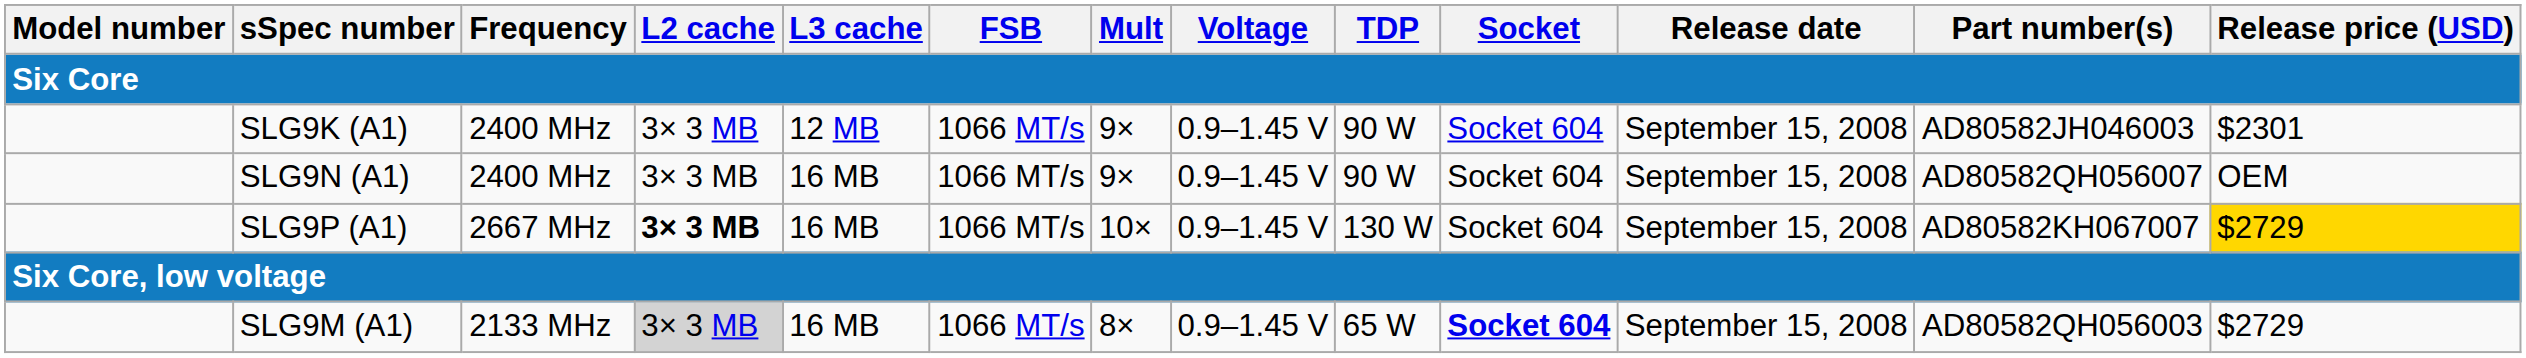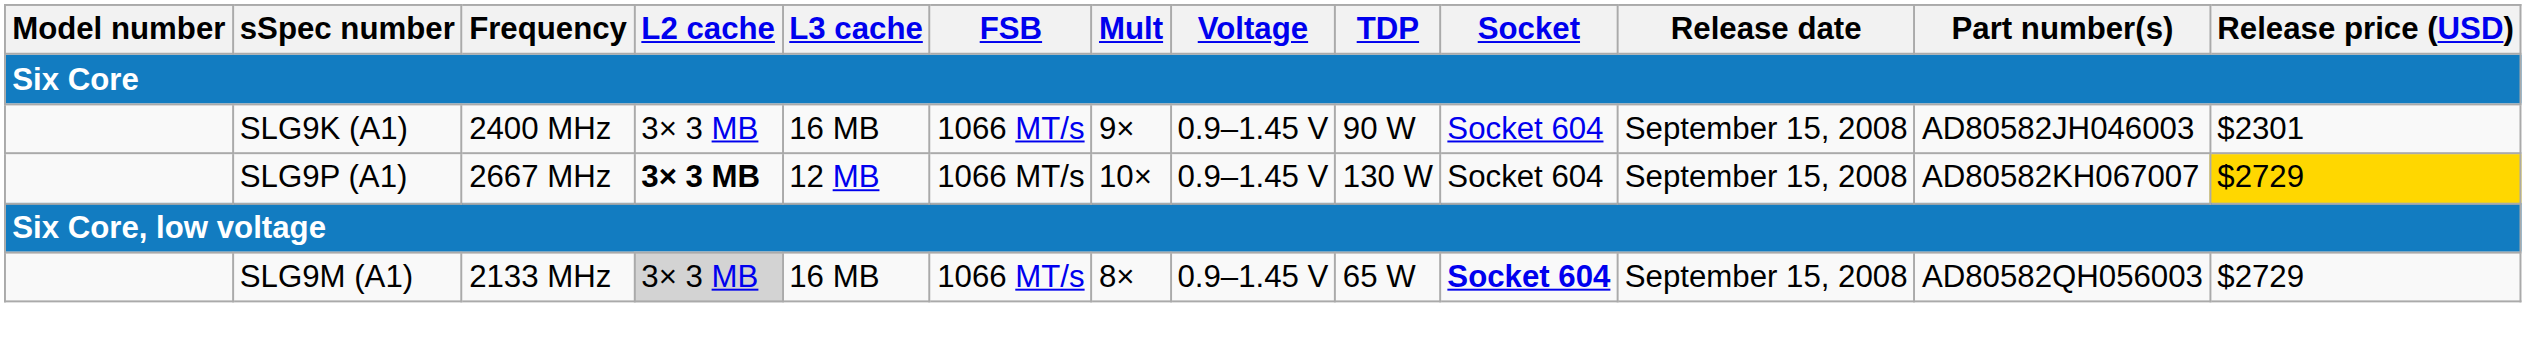 <table class="wikitable sortable">
 <tr>
 <th>Model number</th>
 <th>sSpec number</th>
 <th>Frequency</th>
 <th><a href='#'>L2 cache</a></th>
 <th><a href='#'>L3 cache</a></th>
 <th><a href='#'>FSB</a></th>
 <th><a href='#'>Mult</a></th>
 <th><a href='#'>Voltage</a></th>
 <th><a href='#'>TDP</a></th>
 <th><a href='#'>Socket</a></th>
 <th>Release date</th>
 <th>Part number(s)</th>
 <th>Release price (<a href='#'>USD</a>)</th>
 </tr>
 <tr>
 <td colspan="13" style="text-align:left; background:#127cc1; color:white;"><strong>Six Core</strong></td>
 </tr>
 <tr>
 <td></td>
 <td>SLG9K (A1)</td>
 <td>2400 MHz</td>
 <td>3× 3 <a href='#'>MB</a></td>
-<td>12 <a href='#'>MB</a></td>
+<td>16 MB</td>
 <td>1066 <a href='#'>MT/s</a></td>
 <td>9×</td>
 <td>0.9–1.45 V</td>
 <td>90 W</td>
 <td><a href='#'>Socket 604</a></td>
 <td>September 15, 2008</td>
 <td>AD80582JH046003</td>
 <td>$2301</td>
 </tr>
 <tr>
 <td></td>
-<td>SLG9N (A1)</td>
-<td>2400 MHz</td>
-<td>3× 3 MB</td>
-<td>16 MB</td>
-<td>1066 MT/s</td>
-<td>9×</td>
-<td>0.9–1.45 V</td>
-<td>90 W</td>
-<td>Socket 604</td>
-<td>September 15, 2008</td>
-<td>AD80582QH056007</td>
-<td>OEM</td>
-</tr>
-<tr>
-<td></td>
 <td>SLG9P (A1)</td>
 <td>2667 MHz</td>
 <td><strong>3× 3 MB</strong></td>
-<td>16 MB</td>
+<td>12 <a href='#'>MB</a></td>
 <td>1066 MT/s</td>
 <td>10×</td>
 <td>0.9–1.45 V</td>
 <td>130 W</td>
 <td>Socket 604</td>
 <td>September 15, 2008</td>
 <td>AD80582KH067007</td>
 <td style="background: gold;">$2729</td>
 </tr>
 <tr>
 <td colspan="13" style="text-align:left; background:#127cc1; color:white;"><strong>Six Core, low voltage</strong></td>
 </tr>
 <tr>
 <td></td>
 <td>SLG9M (A1)</td>
 <td>2133 MHz</td>
 <td style="background: lightgrey;">3× 3 <a href='#'>MB</a></td>
 <td>16 MB</td>
 <td>1066 <a href='#'>MT/s</a></td>
 <td>8×</td>
 <td>0.9–1.45 V</td>
 <td>65 W</td>
 <td><strong><a href='#'>Socket 604</a></strong></td>
 <td>September 15, 2008</td>
 <td>AD80582QH056003</td>
 <td>$2729</td>
 </tr>
 </table>
